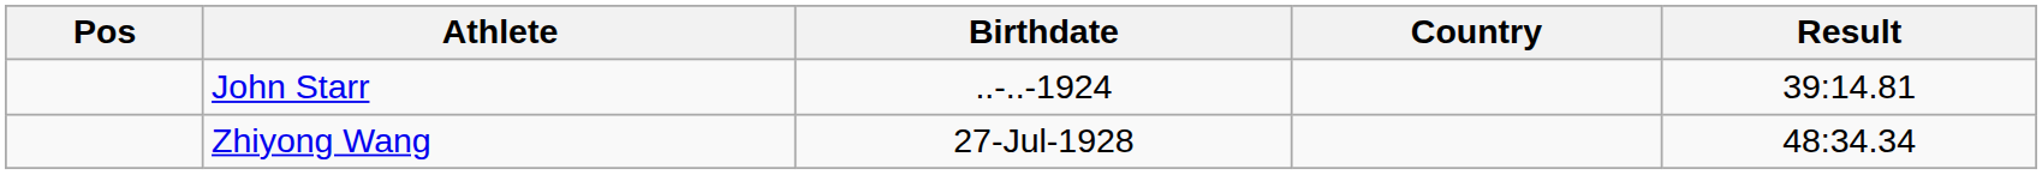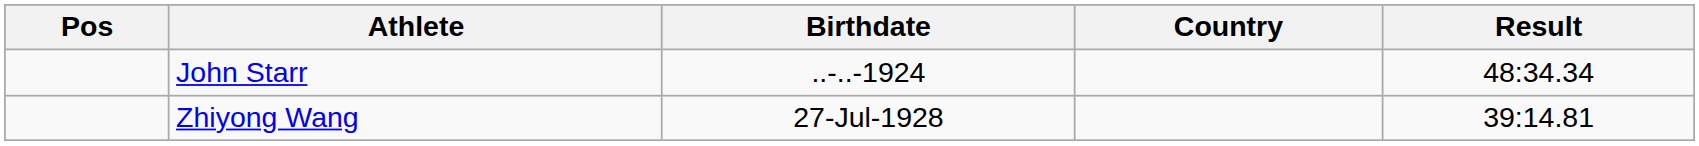 <table class="wikitable"  style="text-align:center; width:60%;">
 <tr>
 <th>Pos</th>
 <th>Athlete</th>
 <th>Birthdate</th>
 <th>Country</th>
 <th>Result</th>
 </tr>
 <tr>
 <td align=center></td>
 <td align=left><a href='#'>John Starr</a></td>
 <td>..-..-1924</td>
 <td align=left></td>
-<td>39:14.81</td>
+<td>48:34.34</td>
 </tr>
 <tr>
 <td align=center></td>
 <td align=left><a href='#'>Zhiyong Wang</a></td>
 <td>27-Jul-1928</td>
 <td align=left></td>
-<td>48:34.34</td>
+<td>39:14.81</td>
 </tr>
 </table>
